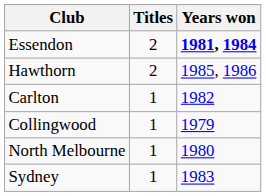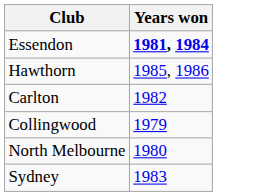 <table class="wikitable">
 <tr>
 <th width=0px>Club</th>
-<th width=0px>Titles</th>
 <th width=0px>Years won</th>
 </tr>
 <tr>
 <td>Essendon</td>
-<td style="text-align:center;">2</td>
 <td><strong><a href='#'>1981</a>, <a href='#'>1984</a></strong></td>
 </tr>
 <tr>
 <td>Hawthorn</td>
-<td style="text-align:center;">2</td>
 <td><a href='#'>1985</a>, <a href='#'>1986</a></td>
 </tr>
 <tr>
 <td>Carlton</td>
-<td style="text-align:center;">1</td>
 <td><a href='#'>1982</a></td>
 </tr>
 <tr>
 <td>Collingwood</td>
-<td style="text-align:center;">1</td>
 <td><a href='#'>1979</a></td>
 </tr>
 <tr>
 <td>North Melbourne</td>
-<td style="text-align:center;">1</td>
 <td><a href='#'>1980</a></td>
 </tr>
 <tr>
 <td>Sydney</td>
-<td style="text-align:center;">1</td>
 <td><a href='#'>1983</a></td>
 </tr>
 </table>
